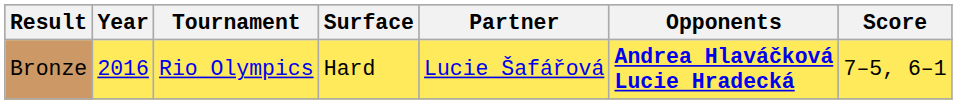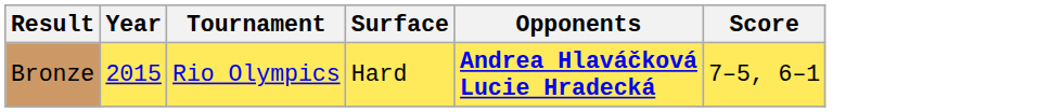 <table class="sortable wikitable">
 <tr>
 <th>Result</th>
 <th>Year</th>
 <th>Tournament</th>
 <th>Surface</th>
-<th>Partner</th>
 <th>Opponents</th>
 <th class=unsortable>Score</th>
 </tr>
 <tr bgcolor=ffea5c>
 <td bgcolor=cc9966>Bronze</td>
-<td><a href='#'>2016</a></td>
+<td><a href='#'>2015</a></td>
 <td><a href='#'>Rio Olympics</a></td>
 <td>Hard</td>
-<td> <a href='#'>Lucie Šafářová</a></td>
 <td><strong> <a href='#'>Andrea Hlaváčková</a> <br>  <a href='#'>Lucie Hradecká</a></strong></td>
 <td>7–5, 6–1</td>
 </tr>
 </table>
